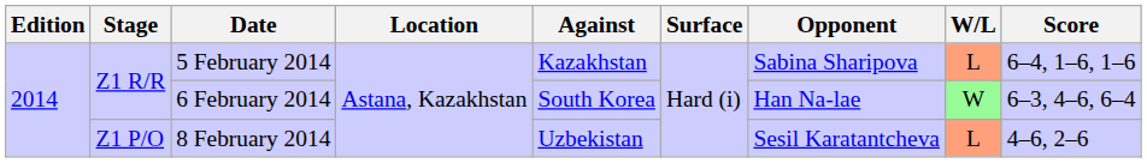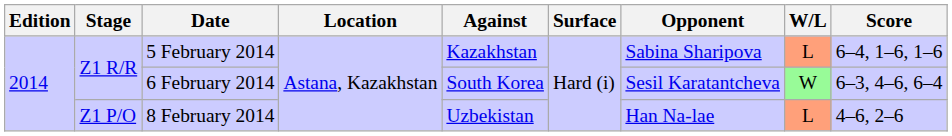 <table class=wikitable style=font-size:97%>
 <tr>
 <th>Edition</th>
 <th>Stage</th>
 <th>Date</th>
 <th>Location</th>
 <th>Against</th>
 <th>Surface</th>
 <th>Opponent</th>
 <th>W/L</th>
 <th>Score</th>
 </tr>
 <tr style="background:#ccf;">
 <td rowspan="3"><a href='#'>2014</a></td>
 <td rowspan="2"><a href='#'>Z1 R/R</a></td>
 <td>5 February 2014</td>
 <td rowspan="3"><a href='#'>Astana</a>, Kazakhstan</td>
 <td> <a href='#'>Kazakhstan</a></td>
 <td rowspan="3">Hard (i)</td>
 <td> <a href='#'>Sabina Sharipova</a></td>
 <td style="text-align:center; background:#ffa07a;">L</td>
 <td>6–4, 1–6, 1–6</td>
 </tr>
 <tr style="background:#ccf;">
 <td>6 February 2014</td>
 <td> <a href='#'>South Korea</a></td>
-<td> <a href='#'>Han Na-lae</a></td>
+<td> <a href='#'>Sesil Karatantcheva</a></td>
 <td style="text-align:center; background:#98fb98;">W</td>
 <td>6–3, 4–6, 6–4</td>
 </tr>
 <tr style="background:#ccf;">
 <td><a href='#'>Z1 P/O</a></td>
 <td>8 February 2014</td>
 <td> <a href='#'>Uzbekistan</a></td>
-<td> <a href='#'>Sesil Karatantcheva</a></td>
+<td> <a href='#'>Han Na-lae</a></td>
 <td style="text-align:center; background:#ffa07a;">L</td>
 <td>4–6, 2–6</td>
 </tr>
 </table>
